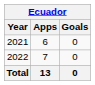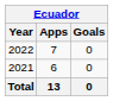 <table class="wikitable" style="text-align:center">
 <tr>
 <th colspan=3><a href='#'>Ecuador</a></th>
 </tr>
 <tr>
 <th>Year</th>
 <th>Apps</th>
 <th>Goals</th>
 </tr>
 <tr>
-<td>2021</td>
-<td>6</td>
+<td>2022</td>
+<td>7</td>
 <td>0</td>
 </tr>
 <tr>
-<td>2022</td>
-<td>7</td>
+<td>2021</td>
+<td>6</td>
 <td>0</td>
 </tr>
 <tr>
 <th>Total</th>
 <th>13</th>
 <th>0</th>
 </tr>
 </table>
